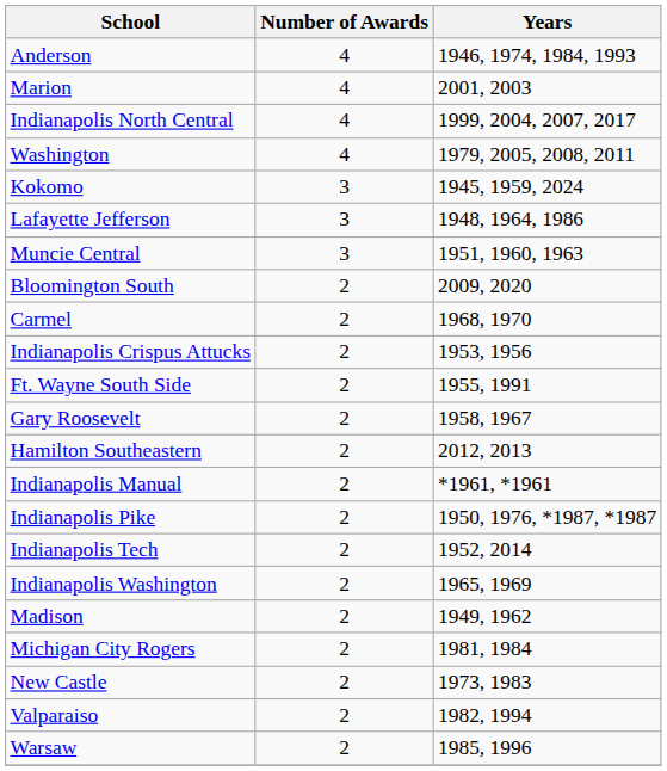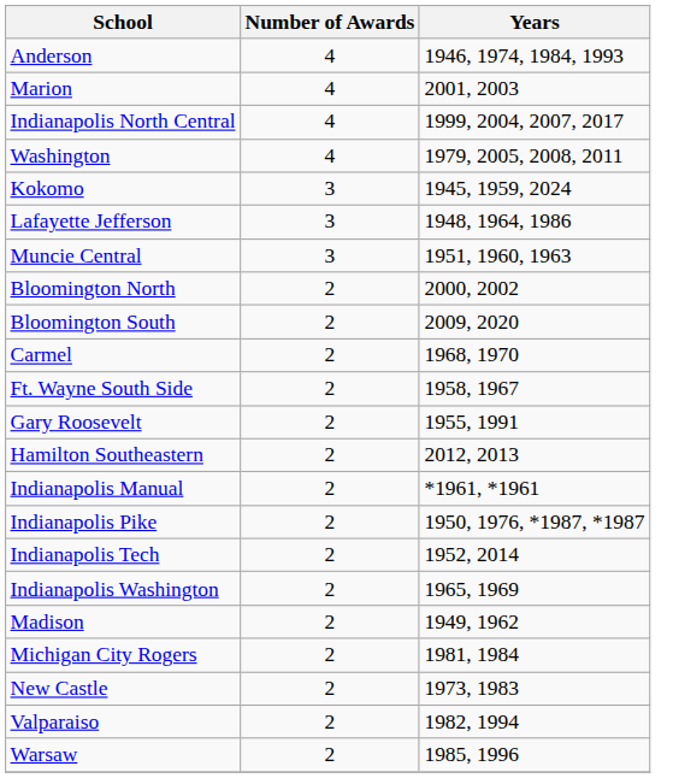 <table class="wikitable sortable">
 <tr>
 <th>School</th>
 <th>Number of Awards</th>
 <th>Years</th>
 </tr>
 <tr>
 <td><a href='#'>Anderson</a></td>
 <td align=center>4</td>
 <td>1946, 1974, 1984, 1993</td>
 </tr>
 <tr>
 <td><a href='#'>Marion</a></td>
 <td align=center>4</td>
 <td>2001, 2003</td>
 </tr>
 <tr>
 <td><a href='#'>Indianapolis North Central</a></td>
 <td align=center>4</td>
 <td>1999, 2004, 2007, 2017</td>
 </tr>
 <tr>
 <td><a href='#'>Washington</a></td>
 <td align=center>4</td>
 <td>1979, 2005, 2008, 2011</td>
 </tr>
 <tr>
 <td><a href='#'>Kokomo</a></td>
 <td align="center">3</td>
 <td>1945, 1959, 2024</td>
 </tr>
 <tr>
 <td><a href='#'>Lafayette Jefferson</a></td>
 <td align=center>3</td>
 <td>1948, 1964, 1986</td>
 </tr>
 <tr>
 <td><a href='#'>Muncie Central</a></td>
 <td align=center>3</td>
 <td>1951, 1960, 1963</td>
 </tr>
 <tr>
+<td><a href='#'>Bloomington North</a></td>
+<td align=center>2</td>
+<td>2000, 2002</td>
+</tr>
+<tr>
 <td><a href='#'>Bloomington South</a></td>
 <td align=center>2</td>
 <td>2009, 2020</td>
 </tr>
 <tr>
 <td><a href='#'>Carmel</a></td>
 <td align=center>2</td>
 <td>1968, 1970</td>
 </tr>
 <tr>
-<td><a href='#'>Indianapolis Crispus Attucks</a></td>
-<td align=center>2</td>
-<td>1953, 1956</td>
-</tr>
-<tr>
 <td><a href='#'>Ft. Wayne South Side</a></td>
 <td align=center>2</td>
-<td>1955, 1991</td>
+<td>1958, 1967</td>
 </tr>
 <tr>
 <td><a href='#'>Gary Roosevelt</a></td>
 <td align=center>2</td>
-<td>1958, 1967</td>
+<td>1955, 1991</td>
 </tr>
 <tr>
 <td><a href='#'>Hamilton Southeastern</a></td>
 <td align=center>2</td>
 <td>2012, 2013</td>
 </tr>
 <tr>
 <td><a href='#'>Indianapolis Manual</a></td>
 <td align=center>2</td>
 <td>*1961, *1961</td>
 </tr>
 <tr>
 <td><a href='#'>Indianapolis Pike</a></td>
 <td align=center>2</td>
 <td>1950, 1976, *1987, *1987</td>
 </tr>
 <tr>
 <td><a href='#'>Indianapolis Tech</a></td>
 <td align=center>2</td>
 <td>1952, 2014</td>
 </tr>
 <tr>
 <td><a href='#'>Indianapolis Washington</a></td>
 <td align=center>2</td>
 <td>1965, 1969</td>
 </tr>
 <tr>
 <td><a href='#'>Madison</a></td>
 <td align=center>2</td>
 <td>1949, 1962</td>
 </tr>
 <tr>
 <td><a href='#'>Michigan City Rogers</a></td>
 <td align=center>2</td>
 <td>1981, 1984</td>
 </tr>
 <tr>
 <td><a href='#'>New Castle</a></td>
 <td align=center>2</td>
 <td>1973, 1983</td>
 </tr>
 <tr>
 <td><a href='#'>Valparaiso</a></td>
 <td align=center>2</td>
 <td>1982, 1994</td>
 </tr>
 <tr>
 <td><a href='#'>Warsaw</a></td>
 <td align=center>2</td>
 <td>1985, 1996</td>
 </tr>
 <tr>
 </tr>
 </table>
